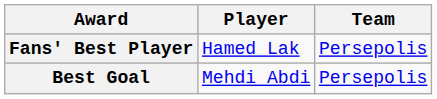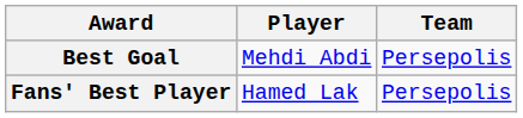 <table class="wikitable" style="text-align:center">
 <tr>
 <th>Award</th>
 <th>Player</th>
 <th>Team</th>
 </tr>
 <tr>
+<th>Best Goal</th>
+<td align=left> <a href='#'>Mehdi Abdi</a></td>
+<td align=left> <a href='#'>Persepolis</a></td>
+</tr>
+<tr>
 <th>Fans' Best Player</th>
 <td align=left> <a href='#'>Hamed Lak</a></td>
 <td align=left> <a href='#'>Persepolis</a></td>
 </tr>
-<tr>
-<th>Best Goal</th>
-<td align=left> <a href='#'>Mehdi Abdi</a></td>
-<td align=left> <a href='#'>Persepolis</a></td>
-</tr>
 </table>
